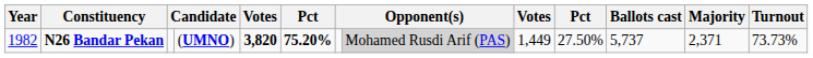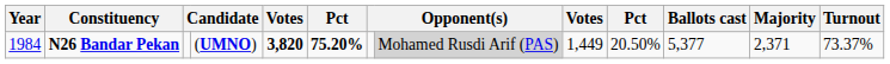 <table class="wikitable" style="margin:0.5em ; font-size:95%">
 <tr>
 <th>Year</th>
 <th>Constituency</th>
 <th colspan=2>Candidate</th>
 <th>Votes</th>
 <th>Pct</th>
 <th colspan=2>Opponent(s)</th>
 <th>Votes</th>
 <th>Pct</th>
 <th>Ballots cast</th>
 <th>Majority</th>
 <th>Turnout</th>
 </tr>
 <tr>
-<td><a href='#'>1982</a></td>
+<td><a href='#'>1984</a></td>
 <td><strong>N26 <a href='#'>Bandar Pekan</a></strong></td>
 <td></td>
 <td> (<a href='#'><strong>UMNO</strong></a>)</td>
 <td align="right"><strong>3,820</strong></td>
 <td><strong>75.20%</strong></td>
 <td></td>
 <td style="background: lightgrey;">Mohamed Rusdi Arif (<a href='#'>PAS</a>)</td>
 <td align="right">1,449</td>
-<td>27.50%</td>
-<td>5,737</td>
+<td>20.50%</td>
+<td>5,377</td>
 <td>2,371</td>
-<td>73.73%</td>
+<td>73.37%</td>
 </tr>
 </table>
